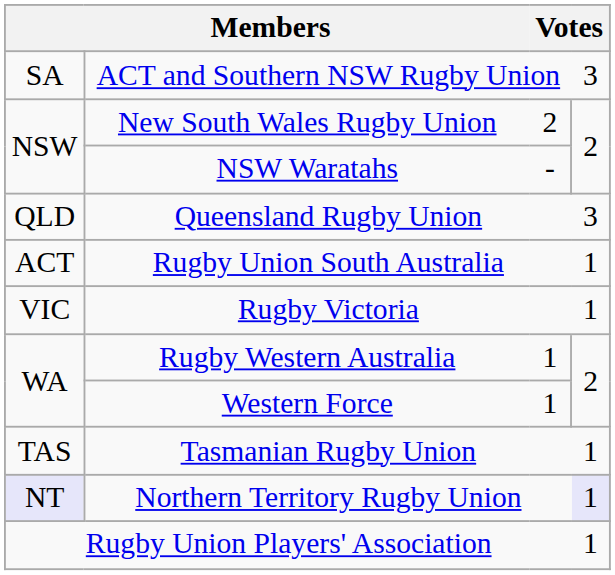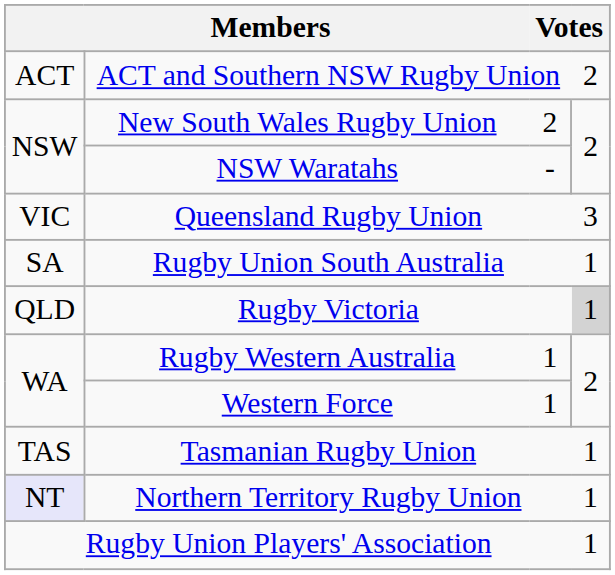 <table class="wikitable" style="text-align:center;">
 <tr>
 <th colspan=2 style="border-right:0px; padding-right:0;"> Members </th>
 <th colspan=2 style="border-left:0px;">Votes</th>
 </tr>
 <tr>
-<td>SA</td>
+<td>ACT</td>
 <td colspan=2 style="border-right:0px;"><a href='#'>ACT and Southern NSW Rugby Union</a></td>
-<td style="border-left:0px;">3</td>
+<td style="border-left:0px;">2</td>
 </tr>
 <tr>
 <td rowspan=2>NSW</td>
 <td style="border-right:0px;"><a href='#'>New South Wales Rugby Union</a></td>
 <td style="border-left:0px;"><span>2</span></td>
 <td rowspan=2>2</td>
 </tr>
 <tr>
 <td style="border-right:0px;"><a href='#'>NSW Waratahs</a></td>
 <td style="border-left:0px;"><span>-</span></td>
 </tr>
 <tr>
-<td>QLD</td>
+<td>VIC</td>
 <td colspan=2 style="border-right:0px;"><a href='#'>Queensland Rugby Union</a></td>
 <td style="border-left:0px;">3</td>
 </tr>
 <tr>
-<td>ACT</td>
+<td>SA</td>
 <td colspan=2 style="border-right:0px;"><a href='#'>Rugby Union South Australia</a></td>
 <td style="border-left:0px;">1</td>
 </tr>
 <tr>
-<td>VIC</td>
+<td>QLD</td>
 <td colspan=2 style="border-right:0px;"><a href='#'>Rugby Victoria</a></td>
-<td style="border-left:0px;">1</td>
+<td style="background: lightgrey; border-left:0px;">1</td>
 </tr>
 <tr>
 <td rowspan=2>WA</td>
 <td style="border-right:0px;"><a href='#'>Rugby Western Australia</a></td>
 <td style="border-left:0px;"><span>1</span></td>
 <td rowspan=2>2</td>
 </tr>
 <tr>
 <td style="border-right:0px;"><a href='#'>Western Force</a></td>
 <td style="border-left:0px;"><span>1</span></td>
 </tr>
 <tr>
 <td>TAS</td>
 <td colspan=2 style="border-right:0px;"><a href='#'>Tasmanian Rugby Union</a></td>
 <td style="border-left:0px;">1</td>
 </tr>
 <tr>
 <td style="background: lavender;">NT</td>
 <td colspan=2 style="border-right:0px;"><a href='#'>Northern Territory Rugby Union</a></td>
-<td style="background: lavender; border-left:0px;">1</td>
+<td style="border-left:0px;">1</td>
 </tr>
 <tr>
 <td colspan=3 style="border-right:0px;"><a href='#'>Rugby Union Players' Association</a></td>
 <td style="border-left:0px;">1</td>
 </tr>
 </table>
